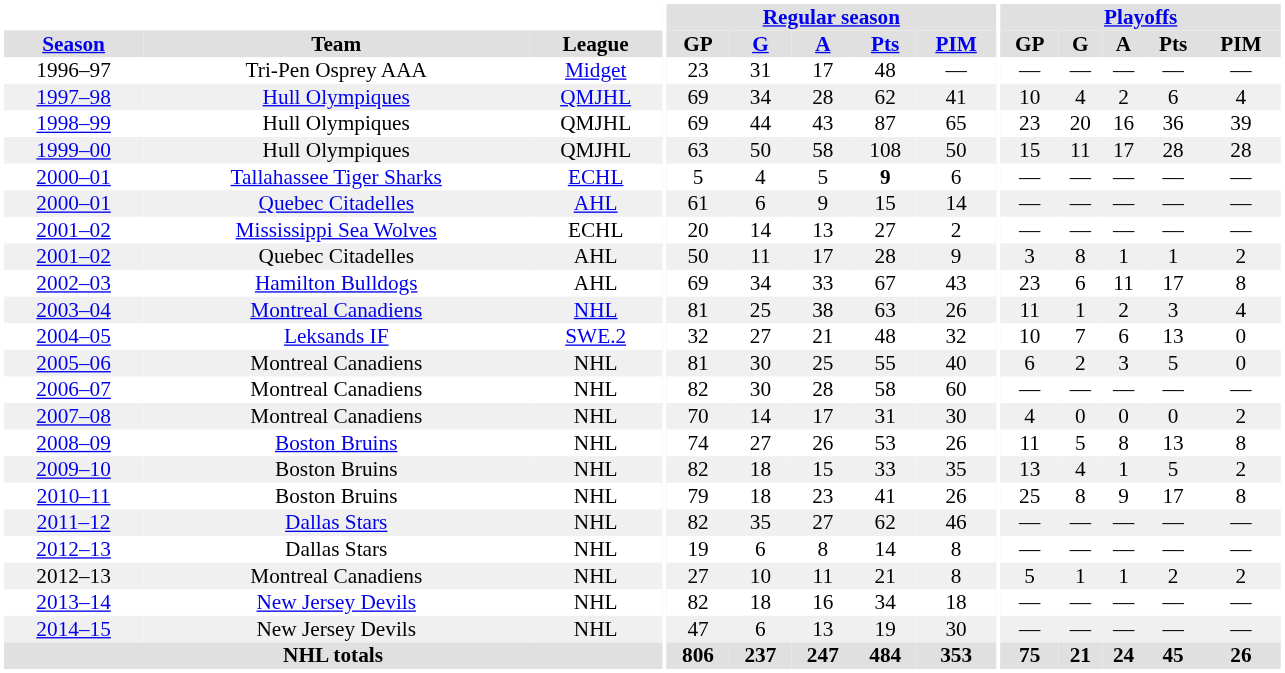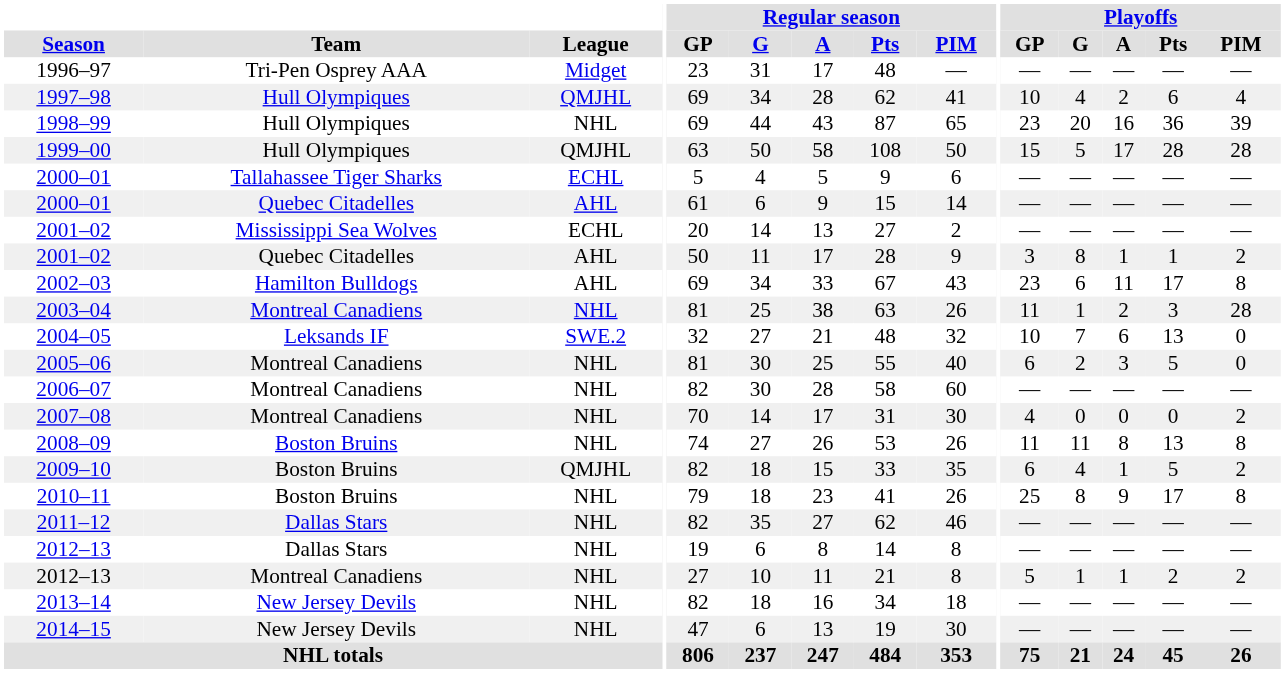 <table border="0" cellpadding="1" cellspacing="0" style="text-align:center; width:60em">
 <tr bgcolor="#e0e0e0">
 <th colspan="3" bgcolor="#ffffff"></th>
 <th rowspan="100" bgcolor="#ffffff"></th>
 <th colspan="5"><a href='#'>Regular season</a></th>
 <th rowspan="100" bgcolor="#ffffff"></th>
 <th colspan="5"><a href='#'>Playoffs</a></th>
 </tr>
 <tr bgcolor="#e0e0e0">
 <th><a href='#'>Season</a></th>
 <th>Team</th>
 <th>League</th>
 <th>GP</th>
 <th><a href='#'>G</a></th>
 <th><a href='#'>A</a></th>
 <th><a href='#'>Pts</a></th>
 <th><a href='#'>PIM</a></th>
 <th>GP</th>
 <th>G</th>
 <th>A</th>
 <th>Pts</th>
 <th>PIM</th>
 </tr>
 <tr>
 <td>1996–97</td>
 <td>Tri-Pen Osprey AAA</td>
 <td><a href='#'>Midget</a></td>
 <td>23</td>
 <td>31</td>
 <td>17</td>
 <td>48</td>
 <td>—</td>
 <td>—</td>
 <td>—</td>
 <td>—</td>
 <td>—</td>
 <td>—</td>
 </tr>
 <tr bgcolor="#f0f0f0">
 <td><a href='#'>1997–98</a></td>
 <td><a href='#'>Hull Olympiques</a></td>
 <td><a href='#'>QMJHL</a></td>
 <td>69</td>
 <td>34</td>
 <td>28</td>
 <td>62</td>
 <td>41</td>
 <td>10</td>
 <td>4</td>
 <td>2</td>
 <td>6</td>
 <td>4</td>
 </tr>
 <tr>
 <td><a href='#'>1998–99</a></td>
 <td>Hull Olympiques</td>
-<td>QMJHL</td>
+<td>NHL</td>
 <td>69</td>
 <td>44</td>
 <td>43</td>
 <td>87</td>
 <td>65</td>
 <td>23</td>
 <td>20</td>
 <td>16</td>
 <td>36</td>
 <td>39</td>
 </tr>
 <tr bgcolor="#f0f0f0">
 <td><a href='#'>1999–00</a></td>
 <td>Hull Olympiques</td>
 <td>QMJHL</td>
 <td>63</td>
 <td>50</td>
 <td>58</td>
 <td>108</td>
 <td>50</td>
 <td>15</td>
-<td>11</td>
+<td>5</td>
 <td>17</td>
 <td>28</td>
 <td>28</td>
 </tr>
 <tr>
 <td><a href='#'>2000–01</a></td>
 <td><a href='#'>Tallahassee Tiger Sharks</a></td>
 <td><a href='#'>ECHL</a></td>
 <td>5</td>
 <td>4</td>
 <td>5</td>
-<td><strong>9</strong></td>
+<td>9</td>
 <td>6</td>
 <td>—</td>
 <td>—</td>
 <td>—</td>
 <td>—</td>
 <td>—</td>
 </tr>
 <tr bgcolor="#f0f0f0">
 <td><a href='#'>2000–01</a></td>
 <td><a href='#'>Quebec Citadelles</a></td>
 <td><a href='#'>AHL</a></td>
 <td>61</td>
 <td>6</td>
 <td>9</td>
 <td>15</td>
 <td>14</td>
 <td>—</td>
 <td>—</td>
 <td>—</td>
 <td>—</td>
 <td>—</td>
 </tr>
 <tr>
 <td><a href='#'>2001–02</a></td>
 <td><a href='#'>Mississippi Sea Wolves</a></td>
 <td>ECHL</td>
 <td>20</td>
 <td>14</td>
 <td>13</td>
 <td>27</td>
 <td>2</td>
 <td>—</td>
 <td>—</td>
 <td>—</td>
 <td>—</td>
 <td>—</td>
 </tr>
 <tr bgcolor="#f0f0f0">
 <td><a href='#'>2001–02</a></td>
 <td>Quebec Citadelles</td>
 <td>AHL</td>
 <td>50</td>
 <td>11</td>
 <td>17</td>
 <td>28</td>
 <td>9</td>
 <td>3</td>
 <td>8</td>
 <td>1</td>
 <td>1</td>
 <td>2</td>
 </tr>
 <tr>
 <td><a href='#'>2002–03</a></td>
 <td><a href='#'>Hamilton Bulldogs</a></td>
 <td>AHL</td>
 <td>69</td>
 <td>34</td>
 <td>33</td>
 <td>67</td>
 <td>43</td>
 <td>23</td>
 <td>6</td>
 <td>11</td>
 <td>17</td>
 <td>8</td>
 </tr>
 <tr bgcolor="#f0f0f0">
 <td><a href='#'>2003–04</a></td>
 <td><a href='#'>Montreal Canadiens</a></td>
 <td><a href='#'>NHL</a></td>
 <td>81</td>
 <td>25</td>
 <td>38</td>
 <td>63</td>
 <td>26</td>
 <td>11</td>
 <td>1</td>
 <td>2</td>
 <td>3</td>
-<td>4</td>
+<td>28</td>
 </tr>
 <tr>
 <td><a href='#'>2004–05</a></td>
 <td><a href='#'>Leksands IF</a></td>
 <td><a href='#'>SWE.2</a></td>
 <td>32</td>
 <td>27</td>
 <td>21</td>
 <td>48</td>
 <td>32</td>
 <td>10</td>
 <td>7</td>
 <td>6</td>
 <td>13</td>
 <td>0</td>
 </tr>
 <tr bgcolor="#f0f0f0">
 <td><a href='#'>2005–06</a></td>
 <td>Montreal Canadiens</td>
 <td>NHL</td>
 <td>81</td>
 <td>30</td>
 <td>25</td>
 <td>55</td>
 <td>40</td>
 <td>6</td>
 <td>2</td>
 <td>3</td>
 <td>5</td>
 <td>0</td>
 </tr>
 <tr>
 <td><a href='#'>2006–07</a></td>
 <td>Montreal Canadiens</td>
 <td>NHL</td>
 <td>82</td>
 <td>30</td>
 <td>28</td>
 <td>58</td>
 <td>60</td>
 <td>—</td>
 <td>—</td>
 <td>—</td>
 <td>—</td>
 <td>—</td>
 </tr>
 <tr bgcolor="#f0f0f0">
 <td><a href='#'>2007–08</a></td>
 <td>Montreal Canadiens</td>
 <td>NHL</td>
 <td>70</td>
 <td>14</td>
 <td>17</td>
 <td>31</td>
 <td>30</td>
 <td>4</td>
 <td>0</td>
 <td>0</td>
 <td>0</td>
 <td>2</td>
 </tr>
 <tr>
 <td><a href='#'>2008–09</a></td>
 <td><a href='#'>Boston Bruins</a></td>
 <td>NHL</td>
 <td>74</td>
 <td>27</td>
 <td>26</td>
 <td>53</td>
 <td>26</td>
 <td>11</td>
-<td>5</td>
+<td>11</td>
 <td>8</td>
 <td>13</td>
 <td>8</td>
 </tr>
 <tr bgcolor="#f0f0f0">
 <td><a href='#'>2009–10</a></td>
 <td>Boston Bruins</td>
-<td>NHL</td>
+<td>QMJHL</td>
 <td>82</td>
 <td>18</td>
 <td>15</td>
 <td>33</td>
 <td>35</td>
-<td>13</td>
+<td>6</td>
 <td>4</td>
 <td>1</td>
 <td>5</td>
 <td>2</td>
 </tr>
 <tr>
 <td><a href='#'>2010–11</a></td>
 <td>Boston Bruins</td>
 <td>NHL</td>
 <td>79</td>
 <td>18</td>
 <td>23</td>
 <td>41</td>
 <td>26</td>
 <td>25</td>
 <td>8</td>
 <td>9</td>
 <td>17</td>
 <td>8</td>
 </tr>
 <tr bgcolor="#f0f0f0">
 <td><a href='#'>2011–12</a></td>
 <td><a href='#'>Dallas Stars</a></td>
 <td>NHL</td>
 <td>82</td>
 <td>35</td>
 <td>27</td>
 <td>62</td>
 <td>46</td>
 <td>—</td>
 <td>—</td>
 <td>—</td>
 <td>—</td>
 <td>—</td>
 </tr>
 <tr>
 <td><a href='#'>2012–13</a></td>
 <td>Dallas Stars</td>
 <td>NHL</td>
 <td>19</td>
 <td>6</td>
 <td>8</td>
 <td>14</td>
 <td>8</td>
 <td>—</td>
 <td>—</td>
 <td>—</td>
 <td>—</td>
 <td>—</td>
 </tr>
 <tr bgcolor="#f0f0f0">
 <td>2012–13</td>
 <td>Montreal Canadiens</td>
 <td>NHL</td>
 <td>27</td>
 <td>10</td>
 <td>11</td>
 <td>21</td>
 <td>8</td>
 <td>5</td>
 <td>1</td>
 <td>1</td>
 <td>2</td>
 <td>2</td>
 </tr>
 <tr>
 <td><a href='#'>2013–14</a></td>
 <td><a href='#'>New Jersey Devils</a></td>
 <td>NHL</td>
 <td>82</td>
 <td>18</td>
 <td>16</td>
 <td>34</td>
 <td>18</td>
 <td>—</td>
 <td>—</td>
 <td>—</td>
 <td>—</td>
 <td>—</td>
 </tr>
 <tr bgcolor="#f0f0f0">
 <td><a href='#'>2014–15</a></td>
 <td>New Jersey Devils</td>
 <td>NHL</td>
 <td>47</td>
 <td>6</td>
 <td>13</td>
 <td>19</td>
 <td>30</td>
 <td>—</td>
 <td>—</td>
 <td>—</td>
 <td>—</td>
 <td>—</td>
 </tr>
 <tr bgcolor="#e0e0e0">
 <th colspan="3">NHL totals</th>
 <th>806</th>
 <th>237</th>
 <th>247</th>
 <th>484</th>
 <th>353</th>
 <th>75</th>
 <th>21</th>
 <th>24</th>
 <th>45</th>
 <th>26</th>
 </tr>
 </table>
